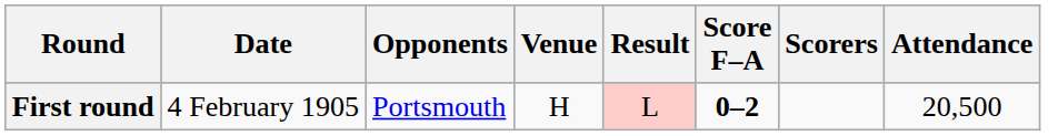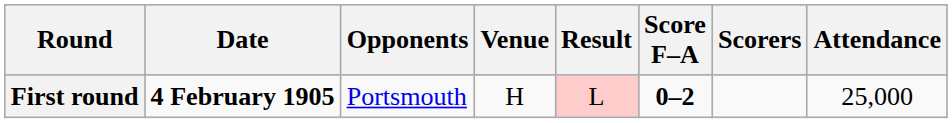 <table class="wikitable plainrowheaders" style="text-align:center">
 <tr>
 <th scope="col">Round</th>
 <th scope="col">Date</th>
 <th scope="col">Opponents</th>
 <th scope="col">Venue</th>
 <th scope="col">Result</th>
 <th scope="col">Score<br>F–A</th>
 <th scope="col">Scorers</th>
 <th scope="col">Attendance</th>
 </tr>
 <tr>
 <th scope="row">First round</th>
-<td align="left">4 February 1905</td>
+<td align="left"><strong>4 February 1905</strong></td>
 <td align="left"><a href='#'>Portsmouth</a></td>
 <td>H</td>
 <td style=background:#fcc>L</td>
 <td><strong>0–2</strong></td>
 <td></td>
-<td>20,500</td>
+<td>25,000</td>
 </tr>
 </table>
